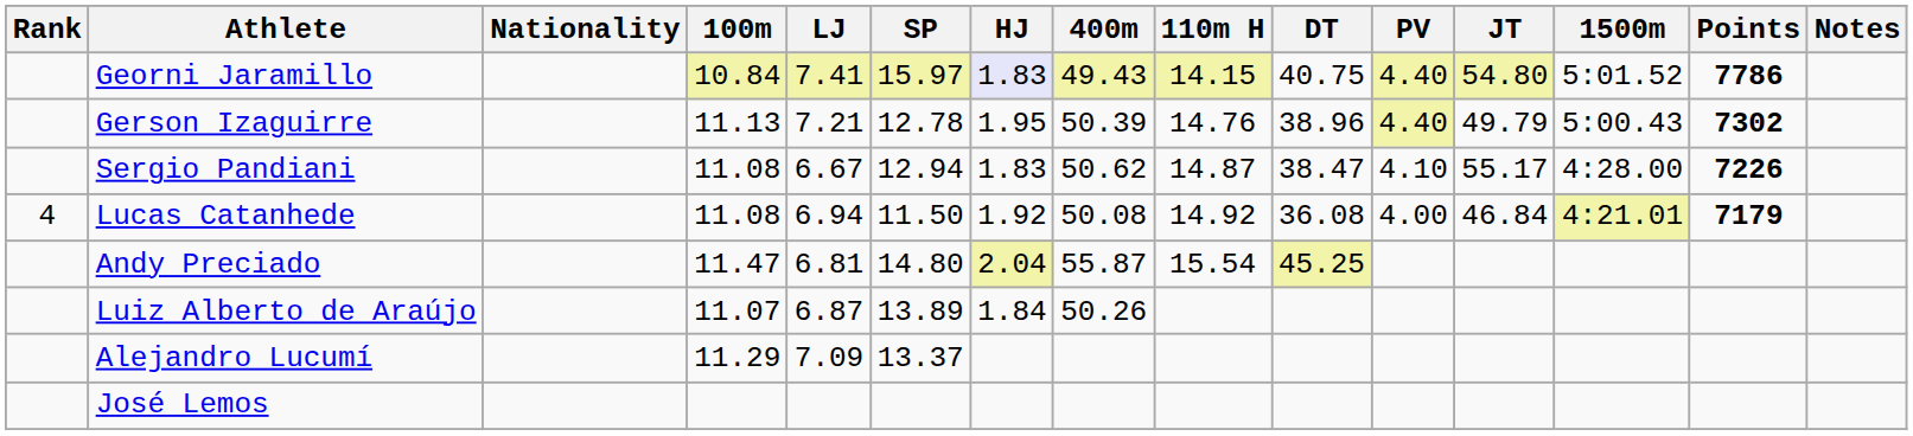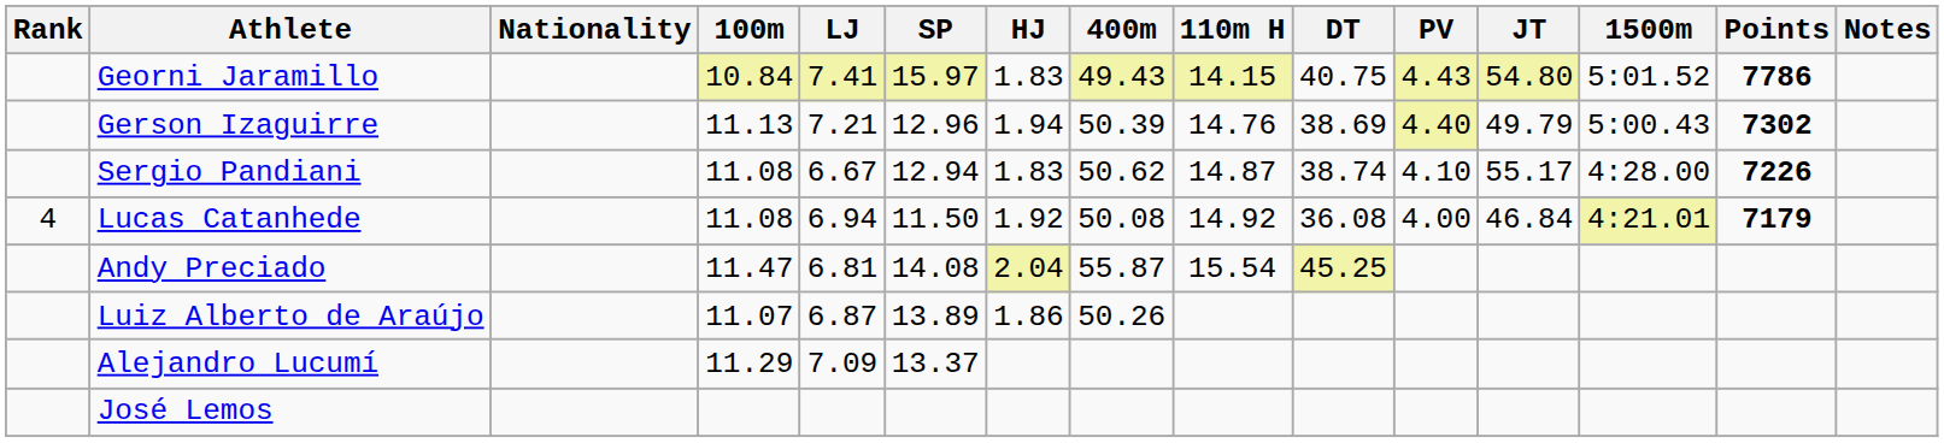 <table class="wikitable sortable" style=" text-align:center;">
 <tr>
 <th>Rank</th>
 <th>Athlete</th>
 <th>Nationality</th>
 <th>100m</th>
 <th>LJ</th>
 <th>SP</th>
 <th>HJ</th>
 <th>400m</th>
 <th>110m H</th>
 <th>DT</th>
 <th>PV</th>
 <th>JT</th>
 <th>1500m</th>
 <th>Points</th>
 <th>Notes</th>
 </tr>
 <tr>
 <td></td>
 <td align=left><a href='#'>Georni Jaramillo</a></td>
 <td align=left></td>
 <td bgcolor=#F2F5A9>10.84</td>
 <td bgcolor=#F2F5A9>7.41</td>
 <td bgcolor=#F2F5A9>15.97</td>
-<td style="background: lavender;">1.83</td>
+<td>1.83</td>
 <td bgcolor=#F2F5A9>49.43</td>
 <td bgcolor=#F2F5A9>14.15</td>
 <td>40.75</td>
-<td bgcolor=#F2F5A9>4.40</td>
+<td bgcolor=#F2F5A9>4.43</td>
 <td bgcolor=#F2F5A9>54.80</td>
 <td>5:01.52</td>
 <td><strong>7786</strong></td>
 <td></td>
 </tr>
 <tr>
 <td></td>
 <td align=left><a href='#'>Gerson Izaguirre</a></td>
 <td align=left></td>
 <td>11.13</td>
 <td>7.21</td>
-<td>12.78</td>
-<td>1.95</td>
+<td>12.96</td>
+<td>1.94</td>
 <td>50.39</td>
 <td>14.76</td>
-<td>38.96</td>
+<td>38.69</td>
 <td bgcolor=#F2F5A9>4.40</td>
 <td>49.79</td>
 <td>5:00.43</td>
 <td><strong>7302</strong></td>
 <td></td>
 </tr>
 <tr>
 <td></td>
 <td align=left><a href='#'>Sergio Pandiani</a></td>
 <td align=left></td>
 <td>11.08</td>
 <td>6.67</td>
 <td>12.94</td>
 <td>1.83</td>
 <td>50.62</td>
 <td>14.87</td>
-<td>38.47</td>
+<td>38.74</td>
 <td>4.10</td>
 <td>55.17</td>
 <td>4:28.00</td>
 <td><strong>7226</strong></td>
 <td></td>
 </tr>
 <tr>
 <td>4</td>
 <td align=left><a href='#'>Lucas Catanhede</a></td>
 <td align=left></td>
 <td>11.08</td>
 <td>6.94</td>
 <td>11.50</td>
 <td>1.92</td>
 <td>50.08</td>
 <td>14.92</td>
 <td>36.08</td>
 <td>4.00</td>
 <td>46.84</td>
 <td bgcolor=#F2F5A9>4:21.01</td>
 <td><strong>7179</strong></td>
 <td></td>
 </tr>
 <tr>
 <td></td>
 <td align=left><a href='#'>Andy Preciado</a></td>
 <td align=left></td>
 <td>11.47</td>
 <td>6.81</td>
-<td>14.80</td>
+<td>14.08</td>
 <td bgcolor=#F2F5A9>2.04</td>
 <td>55.87</td>
 <td>15.54</td>
 <td bgcolor=#F2F5A9>45.25</td>
 <td></td>
 <td></td>
 <td></td>
 <td><strong></strong></td>
 <td></td>
 </tr>
 <tr>
 <td></td>
 <td align=left><a href='#'>Luiz Alberto de Araújo</a></td>
 <td align=left></td>
 <td>11.07</td>
 <td>6.87</td>
 <td>13.89</td>
-<td>1.84</td>
+<td>1.86</td>
 <td>50.26</td>
 <td></td>
 <td></td>
 <td></td>
 <td></td>
 <td></td>
 <td><strong></strong></td>
 <td></td>
 </tr>
 <tr>
 <td></td>
 <td align=left><a href='#'>Alejandro Lucumí</a></td>
 <td align=left></td>
 <td>11.29</td>
 <td>7.09</td>
 <td>13.37</td>
 <td></td>
 <td></td>
 <td></td>
 <td></td>
 <td></td>
 <td></td>
 <td></td>
 <td><strong></strong></td>
 <td></td>
 </tr>
 <tr>
 <td></td>
 <td align=left><a href='#'>José Lemos</a></td>
 <td align=left></td>
 <td></td>
 <td></td>
 <td></td>
 <td></td>
 <td></td>
 <td></td>
 <td></td>
 <td></td>
 <td></td>
 <td></td>
 <td><strong></strong></td>
 <td></td>
 </tr>
 </table>
